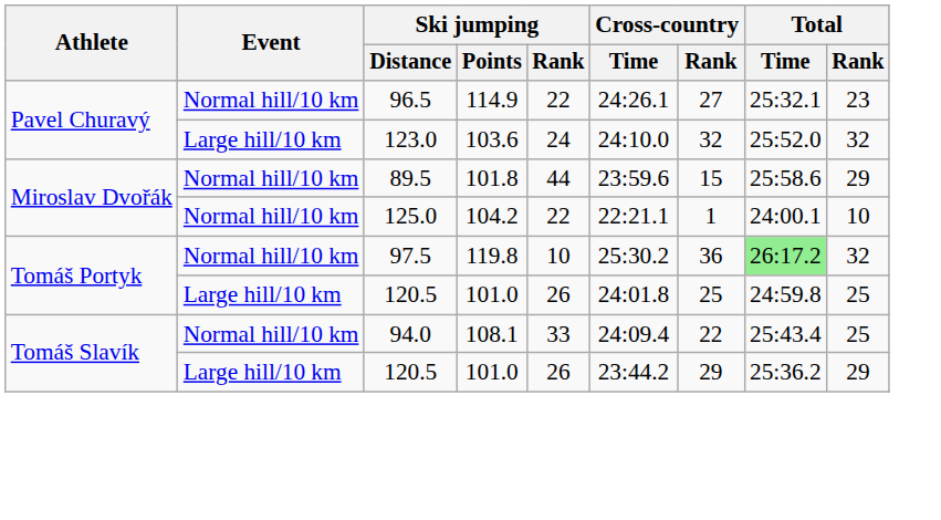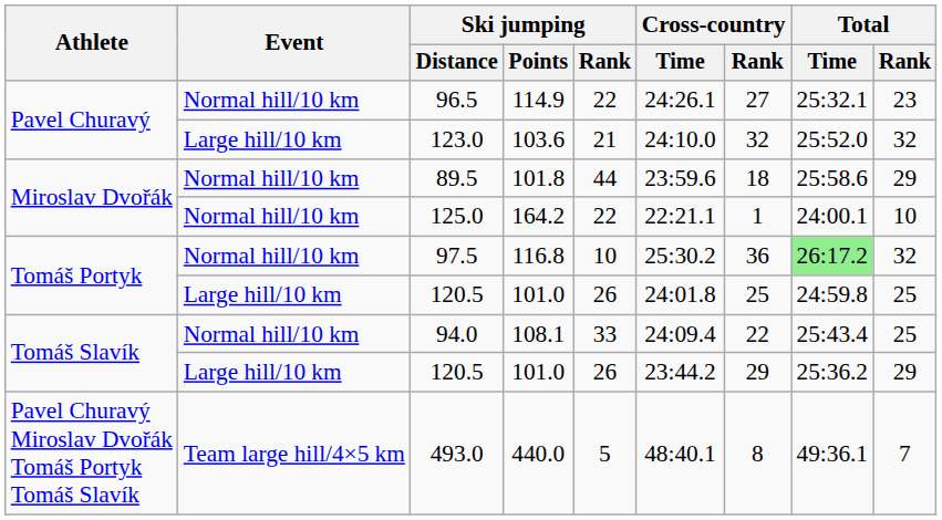 <table class="wikitable" style="font-size:90%">
 <tr>
 <th rowspan="2">Athlete</th>
 <th rowspan="2">Event</th>
 <th colspan="3">Ski jumping</th>
 <th colspan="2">Cross-country</th>
 <th colspan="2">Total</th>
 </tr>
 <tr style="font-size:95%">
 <th>Distance</th>
 <th>Points</th>
 <th>Rank</th>
 <th>Time</th>
 <th>Rank</th>
 <th>Time</th>
 <th>Rank</th>
 </tr>
 <tr align=center>
 <td align=left rowspan=2><a href='#'>Pavel Churavý</a></td>
 <td align=left><a href='#'>Normal hill/10 km</a></td>
 <td>96.5</td>
 <td>114.9</td>
 <td>22</td>
 <td>24:26.1</td>
 <td>27</td>
 <td>25:32.1</td>
 <td>23</td>
 </tr>
 <tr align=center>
 <td align=left><a href='#'>Large hill/10 km</a></td>
 <td>123.0</td>
 <td>103.6</td>
-<td>24</td>
+<td>21</td>
 <td>24:10.0</td>
 <td>32</td>
 <td>25:52.0</td>
 <td>32</td>
 </tr>
 <tr align=center>
 <td align=left rowspan=2><a href='#'>Miroslav Dvořák</a></td>
 <td align=left><a href='#'>Normal hill/10 km</a></td>
 <td>89.5</td>
 <td>101.8</td>
 <td>44</td>
 <td>23:59.6</td>
-<td>15</td>
+<td>18</td>
 <td>25:58.6</td>
 <td>29</td>
 </tr>
 <tr align=center>
 <td align=left><a href='#'>Normal hill/10 km</a></td>
 <td>125.0</td>
-<td>104.2</td>
+<td>164.2</td>
 <td>22</td>
 <td>22:21.1</td>
 <td>1</td>
 <td>24:00.1</td>
 <td>10</td>
 </tr>
 <tr align=center>
 <td align=left rowspan=2><a href='#'>Tomáš Portyk</a></td>
 <td align=left><a href='#'>Normal hill/10 km</a></td>
 <td>97.5</td>
-<td>119.8</td>
+<td>116.8</td>
 <td>10</td>
 <td>25:30.2</td>
 <td>36</td>
 <td style="background: lightgreen;">26:17.2</td>
 <td>32</td>
 </tr>
 <tr align=center>
 <td align=left><a href='#'>Large hill/10 km</a></td>
 <td>120.5</td>
 <td>101.0</td>
 <td>26</td>
 <td>24:01.8</td>
 <td>25</td>
 <td>24:59.8</td>
 <td>25</td>
 </tr>
 <tr align=center>
 <td align=left rowspan=2><a href='#'>Tomáš Slavík</a></td>
 <td align=left><a href='#'>Normal hill/10 km</a></td>
 <td>94.0</td>
 <td>108.1</td>
 <td>33</td>
 <td>24:09.4</td>
 <td>22</td>
 <td>25:43.4</td>
 <td>25</td>
 </tr>
 <tr align=center>
 <td align=left><a href='#'>Large hill/10 km</a></td>
 <td>120.5</td>
 <td>101.0</td>
 <td>26</td>
 <td>23:44.2</td>
 <td>29</td>
 <td>25:36.2</td>
 <td>29</td>
 </tr>
+<tr align=center>
+<td align=left><a href='#'>Pavel Churavý</a><br><a href='#'>Miroslav Dvořák</a><br><a href='#'>Tomáš Portyk</a><br><a href='#'>Tomáš Slavík</a></td>
+<td align=left><a href='#'>Team large hill/4×5 km</a></td>
+<td>493.0</td>
+<td>440.0</td>
+<td>5</td>
+<td>48:40.1</td>
+<td>8</td>
+<td>49:36.1</td>
+<td>7</td>
+</tr>
 </table>
